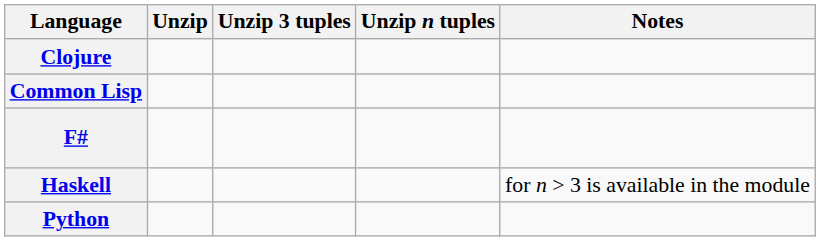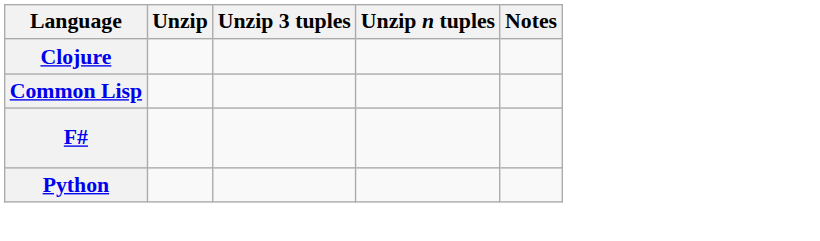 <table class="wikitable">
 <tr>
 <th scope="col">Language</th>
 <th scope="col">Unzip</th>
 <th scope="col">Unzip 3 tuples</th>
 <th scope="col">Unzip <em>n</em> tuples</th>
 <th scope="col">Notes</th>
 </tr>
 <tr>
 <th scope="row"><a href='#'>Clojure</a></th>
 <td></td>
 <td></td>
 <td></td>
 <td></td>
 </tr>
 <tr>
 <th scope="row"><a href='#'>Common Lisp</a></th>
 <td></td>
 <td></td>
 <td></td>
 <td></td>
 </tr>
 <tr>
 <th scope="row"><a href='#'>F#</a></th>
 <td><br><br></td>
 <td><br><br></td>
 <td></td>
 <td></td>
 </tr>
 <tr>
-<th scope="row"><a href='#'>Haskell</a></th>
-<td></td>
-<td></td>
-<td></td>
-<td> for <em>n</em> > 3 is available in the module </td>
-</tr>
-<tr>
 <th scope="row"><a href='#'>Python</a></th>
 <td></td>
 <td></td>
 <td></td>
 <td></td>
 </tr>
 </table>
